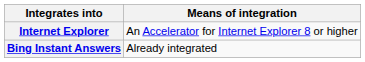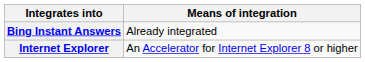 <table class="wikitable plainrowheaders" |>
 <tr>
 <th scope=col>Integrates into</th>
 <th scope=col>Means of integration</th>
 </tr>
 <tr>
+<th scope=row><a href='#'>Bing Instant Answers</a></th>
+<td>Already integrated</td>
+</tr>
+<tr>
 <th scope=row><a href='#'>Internet Explorer</a></th>
 <td>An <a href='#'>Accelerator</a> for <a href='#'>Internet Explorer 8</a> or higher</td>
 </tr>
-<tr>
-<th scope=row><a href='#'>Bing Instant Answers</a></th>
-<td>Already integrated</td>
-</tr>
 </table>
